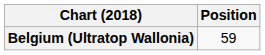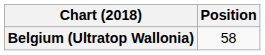 <table class="wikitable plainrowheaders" style="text-align:center">
 <tr>
 <th scope="col">Chart (2018)</th>
 <th scope="col">Position</th>
 </tr>
 <tr>
 <th scope="row">Belgium (Ultratop Wallonia)</th>
-<td>59</td>
+<td>58</td>
 </tr>
 </table>
